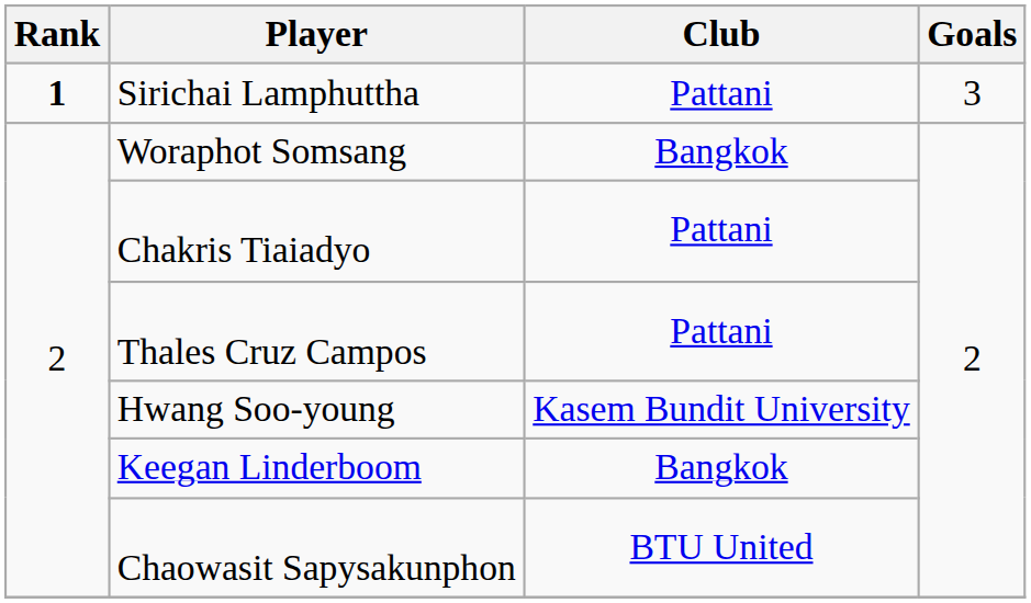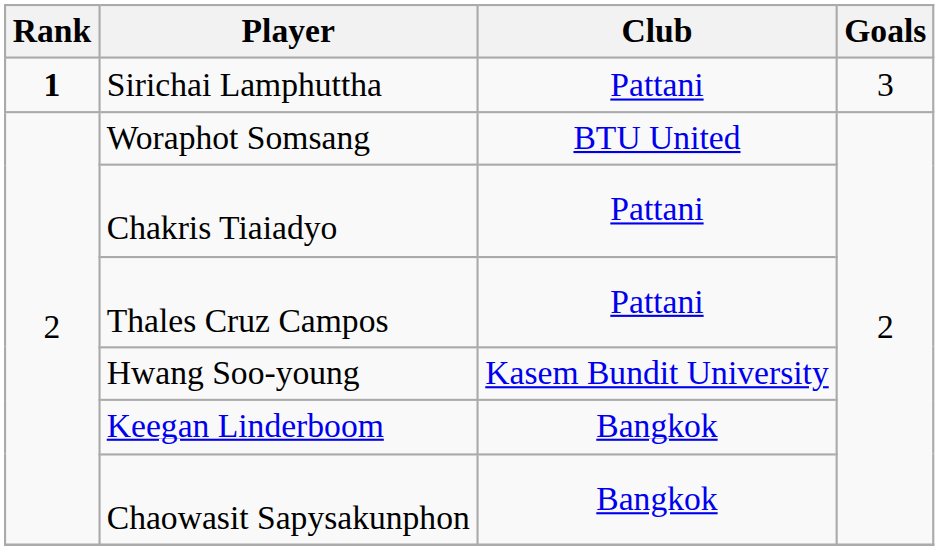 <table class="wikitable" style="text-align:center">
 <tr>
 <th>Rank</th>
 <th>Player</th>
 <th>Club</th>
 <th>Goals</th>
 </tr>
 <tr>
 <td><strong>1</strong></td>
 <td align="left"> Sirichai Lamphuttha</td>
 <td><a href='#'>Pattani</a></td>
 <td>3</td>
 </tr>
 <tr>
 <td rowspan="6">2</td>
 <td align="left"> Woraphot Somsang</td>
-<td><a href='#'>Bangkok</a></td>
+<td><a href='#'>BTU United</a></td>
 <td rowspan="6">2</td>
 </tr>
 <tr>
 <td align="left"><br>Chakris Tiaiadyo</td>
 <td><a href='#'>Pattani</a></td>
 </tr>
 <tr>
 <td align="left"><br>Thales Cruz Campos</td>
 <td><a href='#'>Pattani</a></td>
 </tr>
 <tr>
 <td align="left"> Hwang Soo-young</td>
 <td><a href='#'>Kasem Bundit University</a></td>
 </tr>
 <tr>
 <td align="left"> <a href='#'>Keegan Linderboom</a></td>
 <td><a href='#'>Bangkok</a></td>
 </tr>
 <tr>
 <td align="left"><br>Chaowasit Sapysakunphon</td>
-<td><a href='#'>BTU United</a></td>
+<td><a href='#'>Bangkok</a></td>
 </tr>
 <tr>
 </tr>
 </table>
